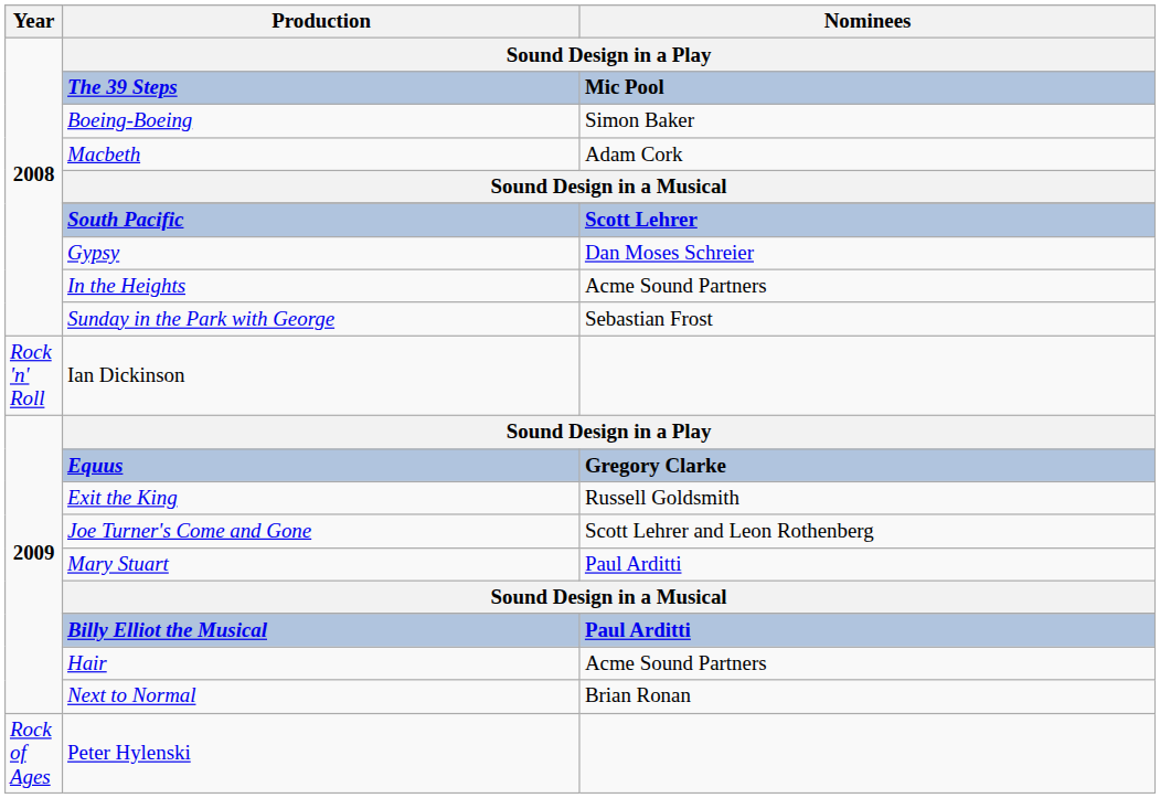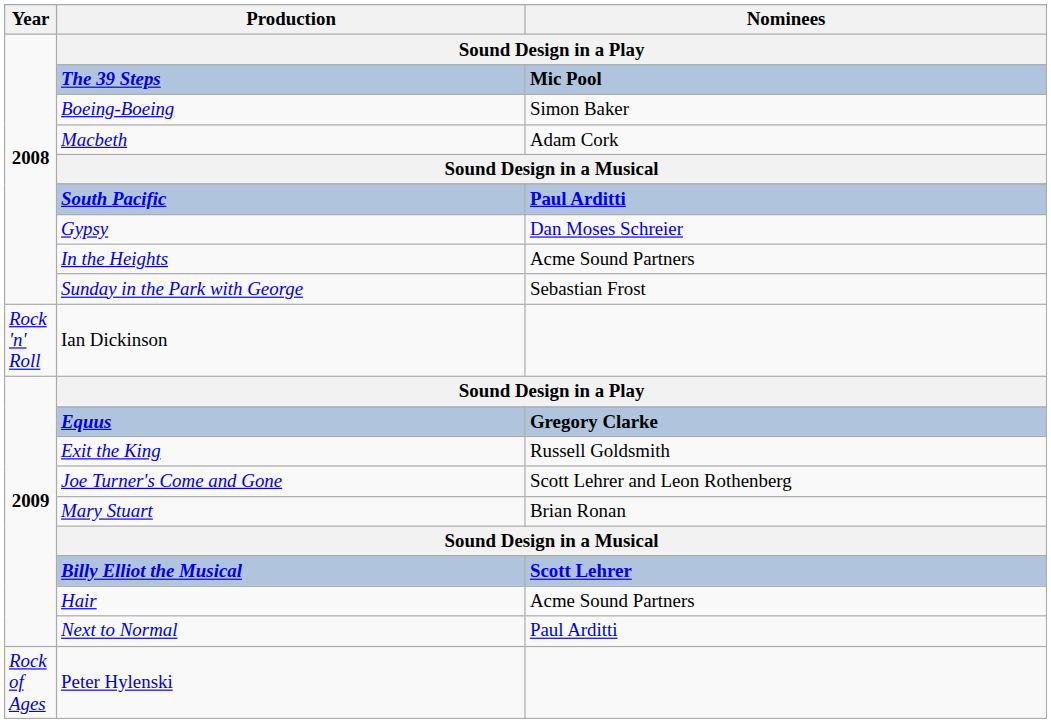 <table class="wikitable" style="width:100%;">
 <tr style="background:#bebebe;">
 <th style="width:5%;">Year</th>
 <th style="width:45%;">Production</th>
 <th style="width:50%;">Nominees</th>
 </tr>
 <tr>
 <td rowspan="10" align="center"><strong>2008</strong><br><br></td>
 <th colspan="2">Sound Design in a Play</th>
 </tr>
 <tr style="background:#B0C4DE">
 <td><em><a href='#'><strong>The 39 Steps</strong></a></em></td>
 <td><strong>Mic Pool</strong></td>
 </tr>
 <tr>
 <td><em><a href='#'>Boeing-Boeing</a></em></td>
 <td>Simon Baker</td>
 </tr>
 <tr>
 <td><em><a href='#'>Macbeth</a></em></td>
 <td>Adam Cork</td>
 </tr>
 <tr>
 <th colspan="2">Sound Design in a Musical</th>
 </tr>
 <tr>
 </tr>
 <tr style="background:#B0C4DE">
 <td><em><a href='#'><strong>South Pacific</strong></a></em></td>
-<td><strong><a href='#'>Scott Lehrer</a></strong></td>
+<td><strong><a href='#'>Paul Arditti</a></strong></td>
 </tr>
 <tr>
 <td><em><a href='#'>Gypsy</a></em></td>
 <td><a href='#'>Dan Moses Schreier</a></td>
 </tr>
 <tr>
 <td><em><a href='#'>In the Heights</a></em></td>
 <td>Acme Sound Partners</td>
 </tr>
 <tr>
 <td><em><a href='#'>Sunday in the Park with George</a></em></td>
 <td>Sebastian Frost</td>
 </tr>
 <tr>
 <td><em><a href='#'>Rock 'n' Roll</a></em></td>
 <td>Ian Dickinson</td>
 </tr>
 <tr>
 <td rowspan="10" align="center"><strong>2009</strong><br><br></td>
 <th colspan="2">Sound Design in a Play</th>
 </tr>
 <tr style="background:#B0C4DE">
 <td><em><a href='#'><strong>Equus</strong></a></em></td>
 <td><strong>Gregory Clarke</strong></td>
 </tr>
 <tr>
 <td><em><a href='#'>Exit the King</a></em></td>
 <td>Russell Goldsmith</td>
 </tr>
 <tr>
 <td><em><a href='#'>Joe Turner's Come and Gone</a></em></td>
 <td>Scott Lehrer and Leon Rothenberg</td>
 </tr>
 <tr>
 <td><em><a href='#'>Mary Stuart</a></em></td>
-<td><a href='#'>Paul Arditti</a></td>
+<td>Brian Ronan</td>
 </tr>
 <tr>
 <th colspan="2">Sound Design in a Musical</th>
 </tr>
 <tr>
 </tr>
 <tr style="background:#B0C4DE">
 <td><strong><em><a href='#'>Billy Elliot the Musical</a></em></strong></td>
-<td><strong><a href='#'>Paul Arditti</a></strong></td>
+<td><strong><a href='#'>Scott Lehrer</a></strong></td>
 </tr>
 <tr>
 <td><em><a href='#'>Hair</a></em></td>
 <td>Acme Sound Partners</td>
 </tr>
 <tr>
 <td><em><a href='#'>Next to Normal</a></em></td>
-<td>Brian Ronan</td>
+<td><a href='#'>Paul Arditti</a></td>
 </tr>
 <tr>
 <td><em><a href='#'>Rock of Ages</a></em></td>
 <td><a href='#'>Peter Hylenski</a></td>
 </tr>
 </table>
